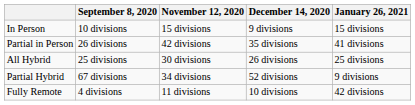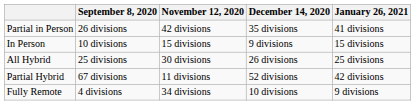 <table class="wikitable">
 <tr>
 <th></th>
 <th>September 8, 2020</th>
 <th>November 12, 2020</th>
 <th>December 14, 2020</th>
 <th>January 26, 2021</th>
 </tr>
 <tr>
+<td>Partial in Person</td>
+<td>26 divisions</td>
+<td>42 divisions</td>
+<td>35 divisions</td>
+<td>41 divisions</td>
+</tr>
+<tr>
 <td>In Person</td>
 <td>10 divisions</td>
 <td>15 divisions</td>
 <td>9 divisions</td>
 <td>15 divisions</td>
-</tr>
-<tr>
-<td>Partial in Person</td>
-<td>26 divisions</td>
-<td>42 divisions</td>
-<td>35 divisions</td>
-<td>41 divisions</td>
 </tr>
 <tr>
 <td>All Hybrid</td>
 <td>25 divisions</td>
 <td>30 divisions</td>
 <td>26 divisions</td>
 <td>25 divisions</td>
 </tr>
 <tr>
 <td>Partial Hybrid</td>
 <td>67 divisions</td>
-<td>34 divisions</td>
+<td>11 divisions</td>
 <td>52 divisions</td>
-<td>9 divisions</td>
+<td>42 divisions</td>
 </tr>
 <tr>
 <td>Fully Remote</td>
 <td>4 divisions</td>
-<td>11 divisions</td>
+<td>34 divisions</td>
 <td>10 divisions</td>
-<td>42 divisions</td>
+<td>9 divisions</td>
 </tr>
 </table>
